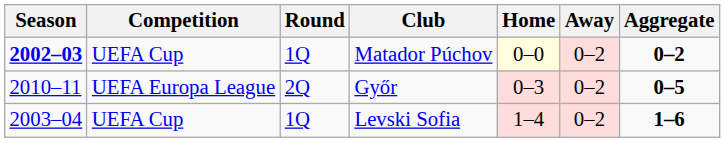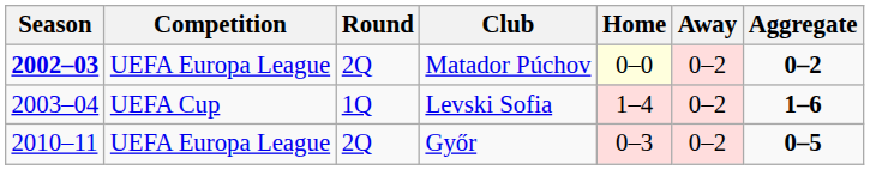 <table class="wikitable mw-collapsible mw-collapsed">
 <tr>
 <th>Season</th>
 <th>Competition</th>
 <th>Round</th>
 <th>Club</th>
 <th>Home</th>
 <th>Away</th>
 <th>Aggregate</th>
 </tr>
 <tr>
 <td><strong><a href='#'>2002–03</a></strong></td>
-<td><a href='#'>UEFA Cup</a></td>
-<td><a href='#'>1Q</a></td>
+<td><a href='#'>UEFA Europa League</a></td>
+<td><a href='#'>2Q</a></td>
 <td>  <a href='#'>Matador Púchov</a></td>
 <td style="text-align:center; background:#ffd;">0–0</td>
 <td style="text-align:center; background:#fdd;">0–2</td>
 <td style="text-align:center;"><strong>0–2</strong></td>
+</tr>
+<tr>
+<td><a href='#'>2003–04</a></td>
+<td><a href='#'>UEFA Cup</a></td>
+<td><a href='#'>1Q</a></td>
+<td>  <a href='#'>Levski Sofia</a></td>
+<td style="text-align:center; background:#fdd;">1–4</td>
+<td style="text-align:center; background:#fdd;">0–2</td>
+<td style="text-align:center;"><strong>1–6</strong></td>
 </tr>
 <tr>
 <td><a href='#'>2010–11</a></td>
 <td><a href='#'>UEFA Europa League</a></td>
 <td><a href='#'>2Q</a></td>
 <td> <a href='#'>Győr</a></td>
 <td style="text-align:center; background:#fdd;">0–3</td>
 <td style="text-align:center; background:#fdd;">0–2</td>
 <td style="text-align:center;"><strong>0–5</strong></td>
 </tr>
-<tr>
-<td><a href='#'>2003–04</a></td>
-<td><a href='#'>UEFA Cup</a></td>
-<td><a href='#'>1Q</a></td>
-<td>  <a href='#'>Levski Sofia</a></td>
-<td style="text-align:center; background:#fdd;">1–4</td>
-<td style="text-align:center; background:#fdd;">0–2</td>
-<td style="text-align:center;"><strong>1–6</strong></td>
-</tr>
 </table>
